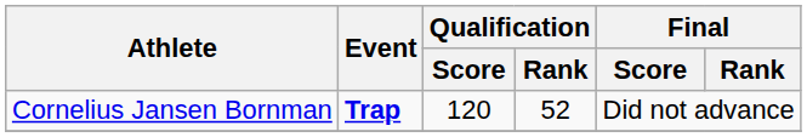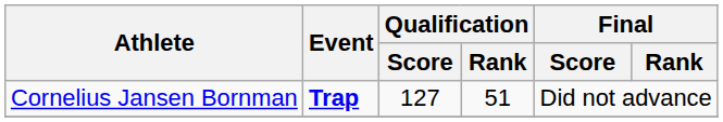 <table class="wikitable" style="font-size:90%">
 <tr>
 <th rowspan="2">Athlete</th>
 <th rowspan="2">Event</th>
 <th colspan="2">Qualification</th>
 <th colspan="2">Final</th>
 </tr>
 <tr>
 <th>Score</th>
 <th>Rank</th>
 <th>Score</th>
 <th>Rank</th>
 </tr>
 <tr>
 <td rowspan=1><a href='#'>Cornelius Jansen Bornman</a></td>
 <td><strong><a href='#'>Trap</a></strong></td>
-<td align="center">120</td>
-<td align="center">52</td>
+<td align="center">127</td>
+<td align="center">51</td>
 <td colspan="2"  align="center">Did not advance</td>
 </tr>
 <tr>
 </tr>
 </table>
